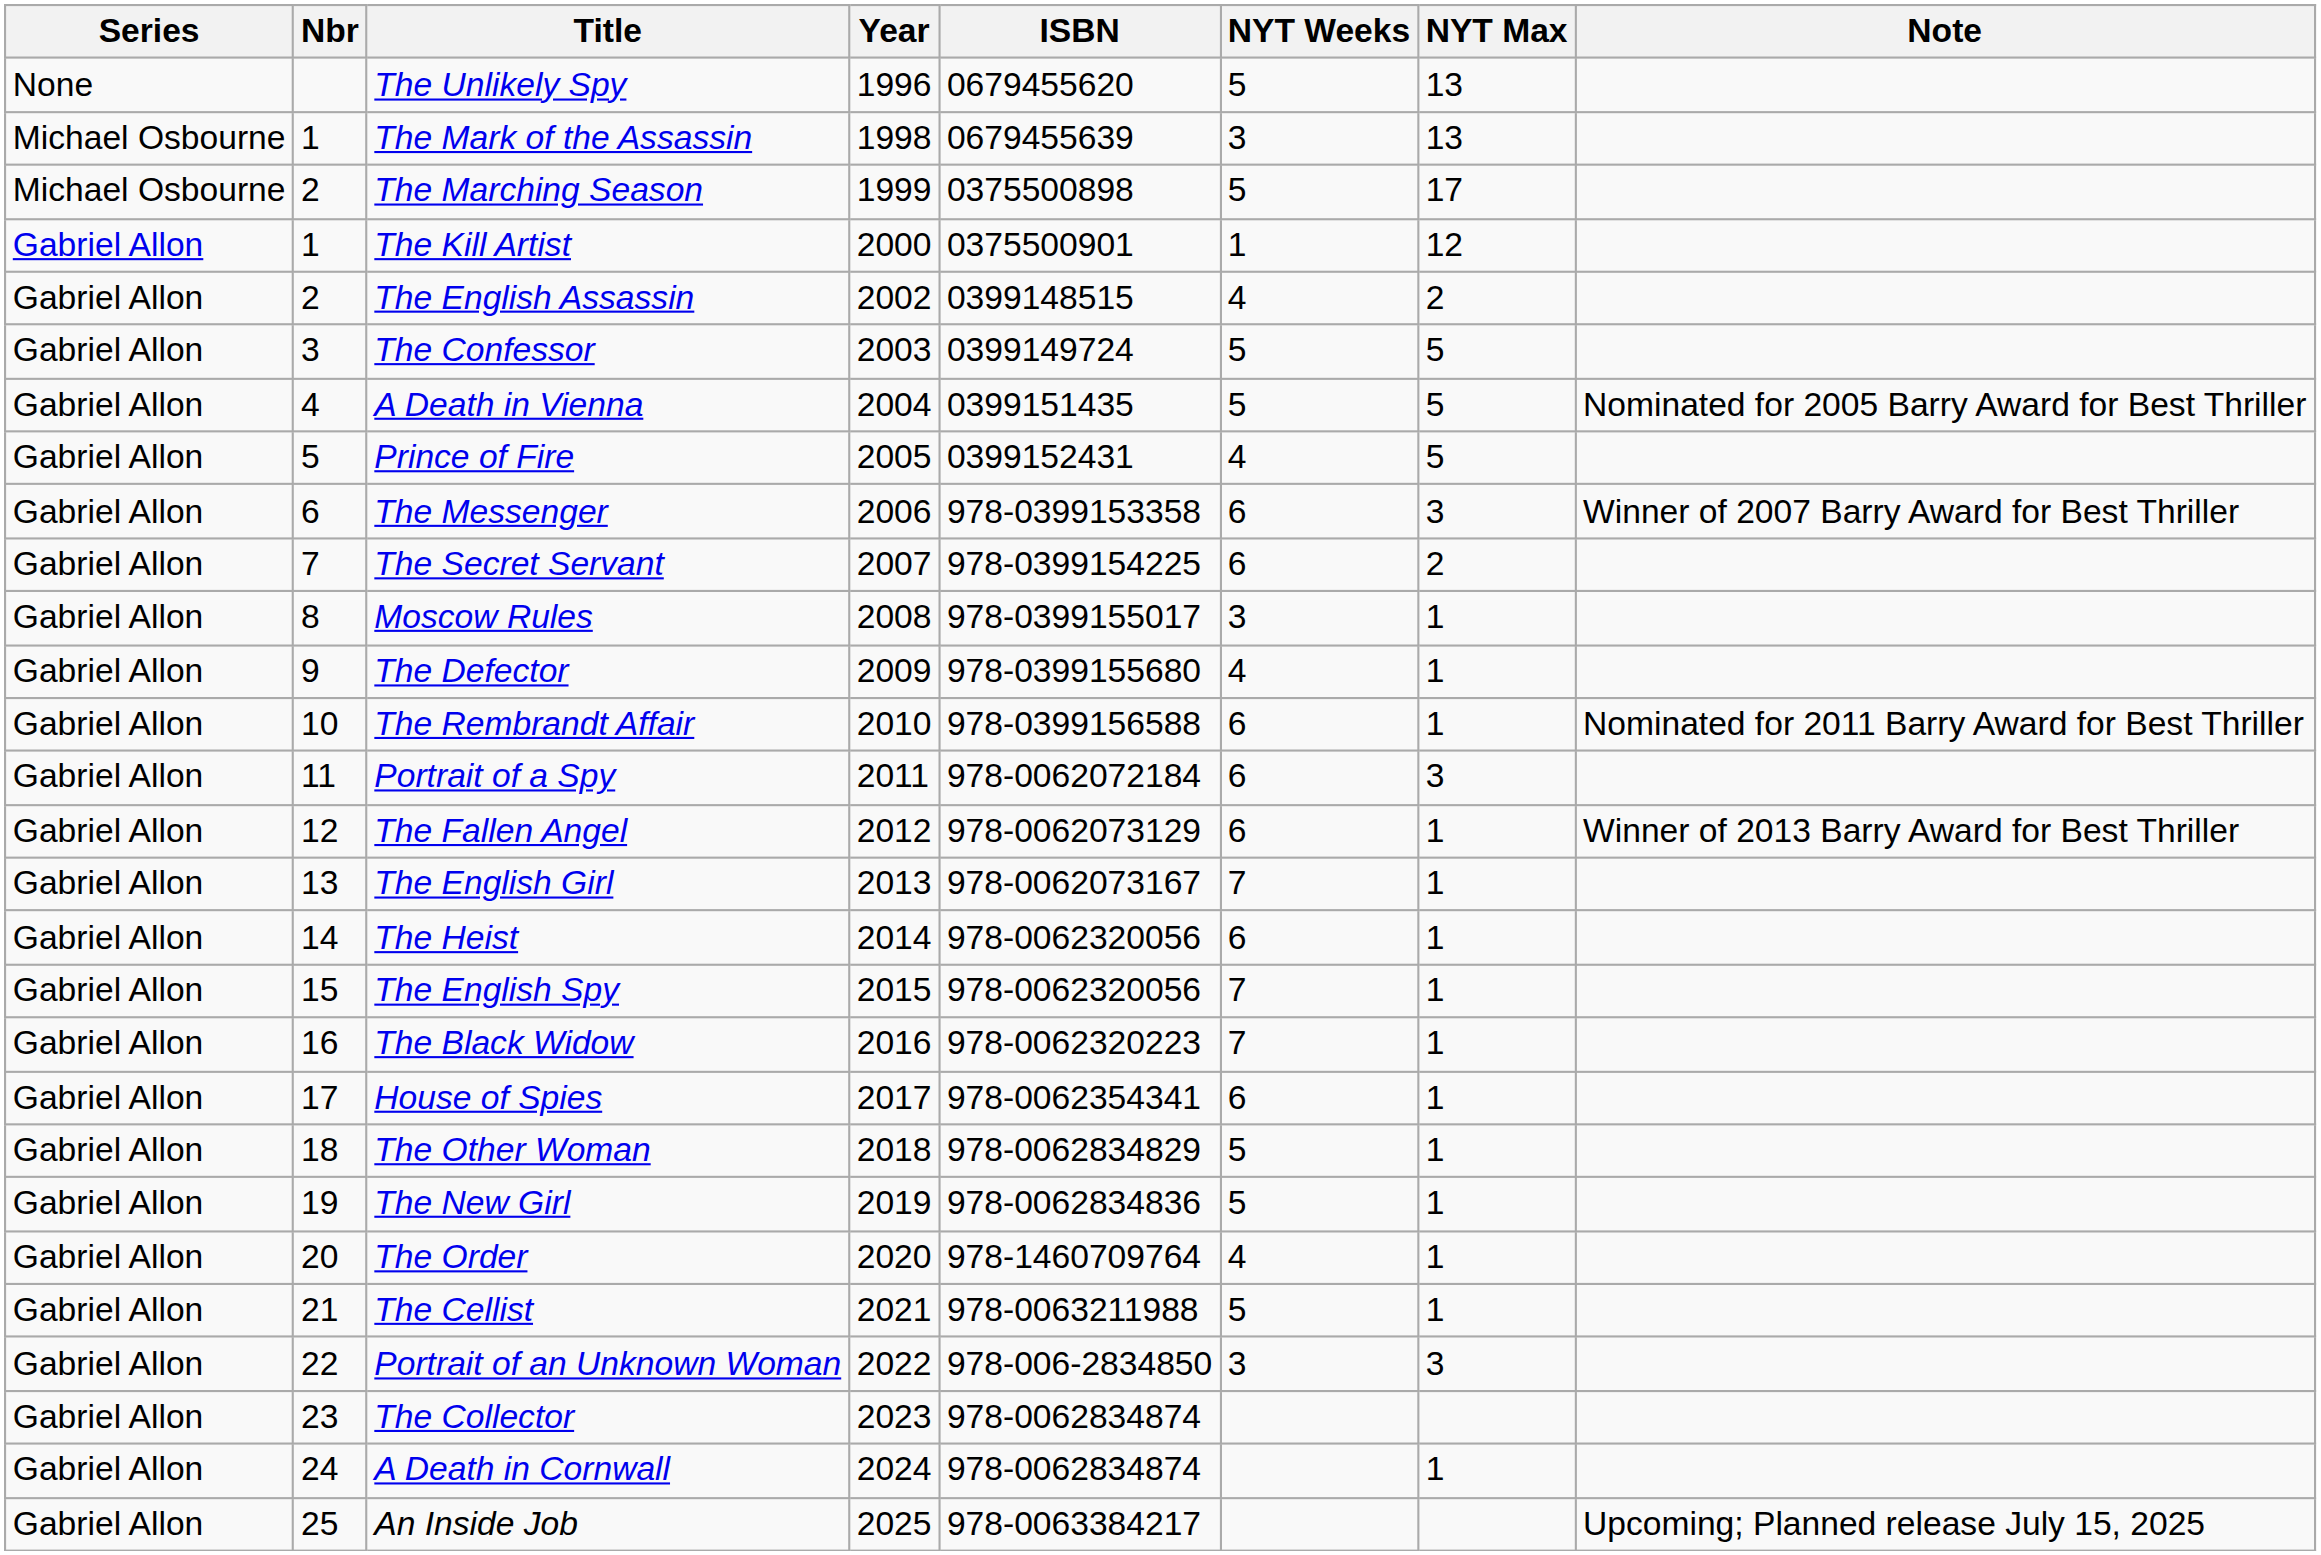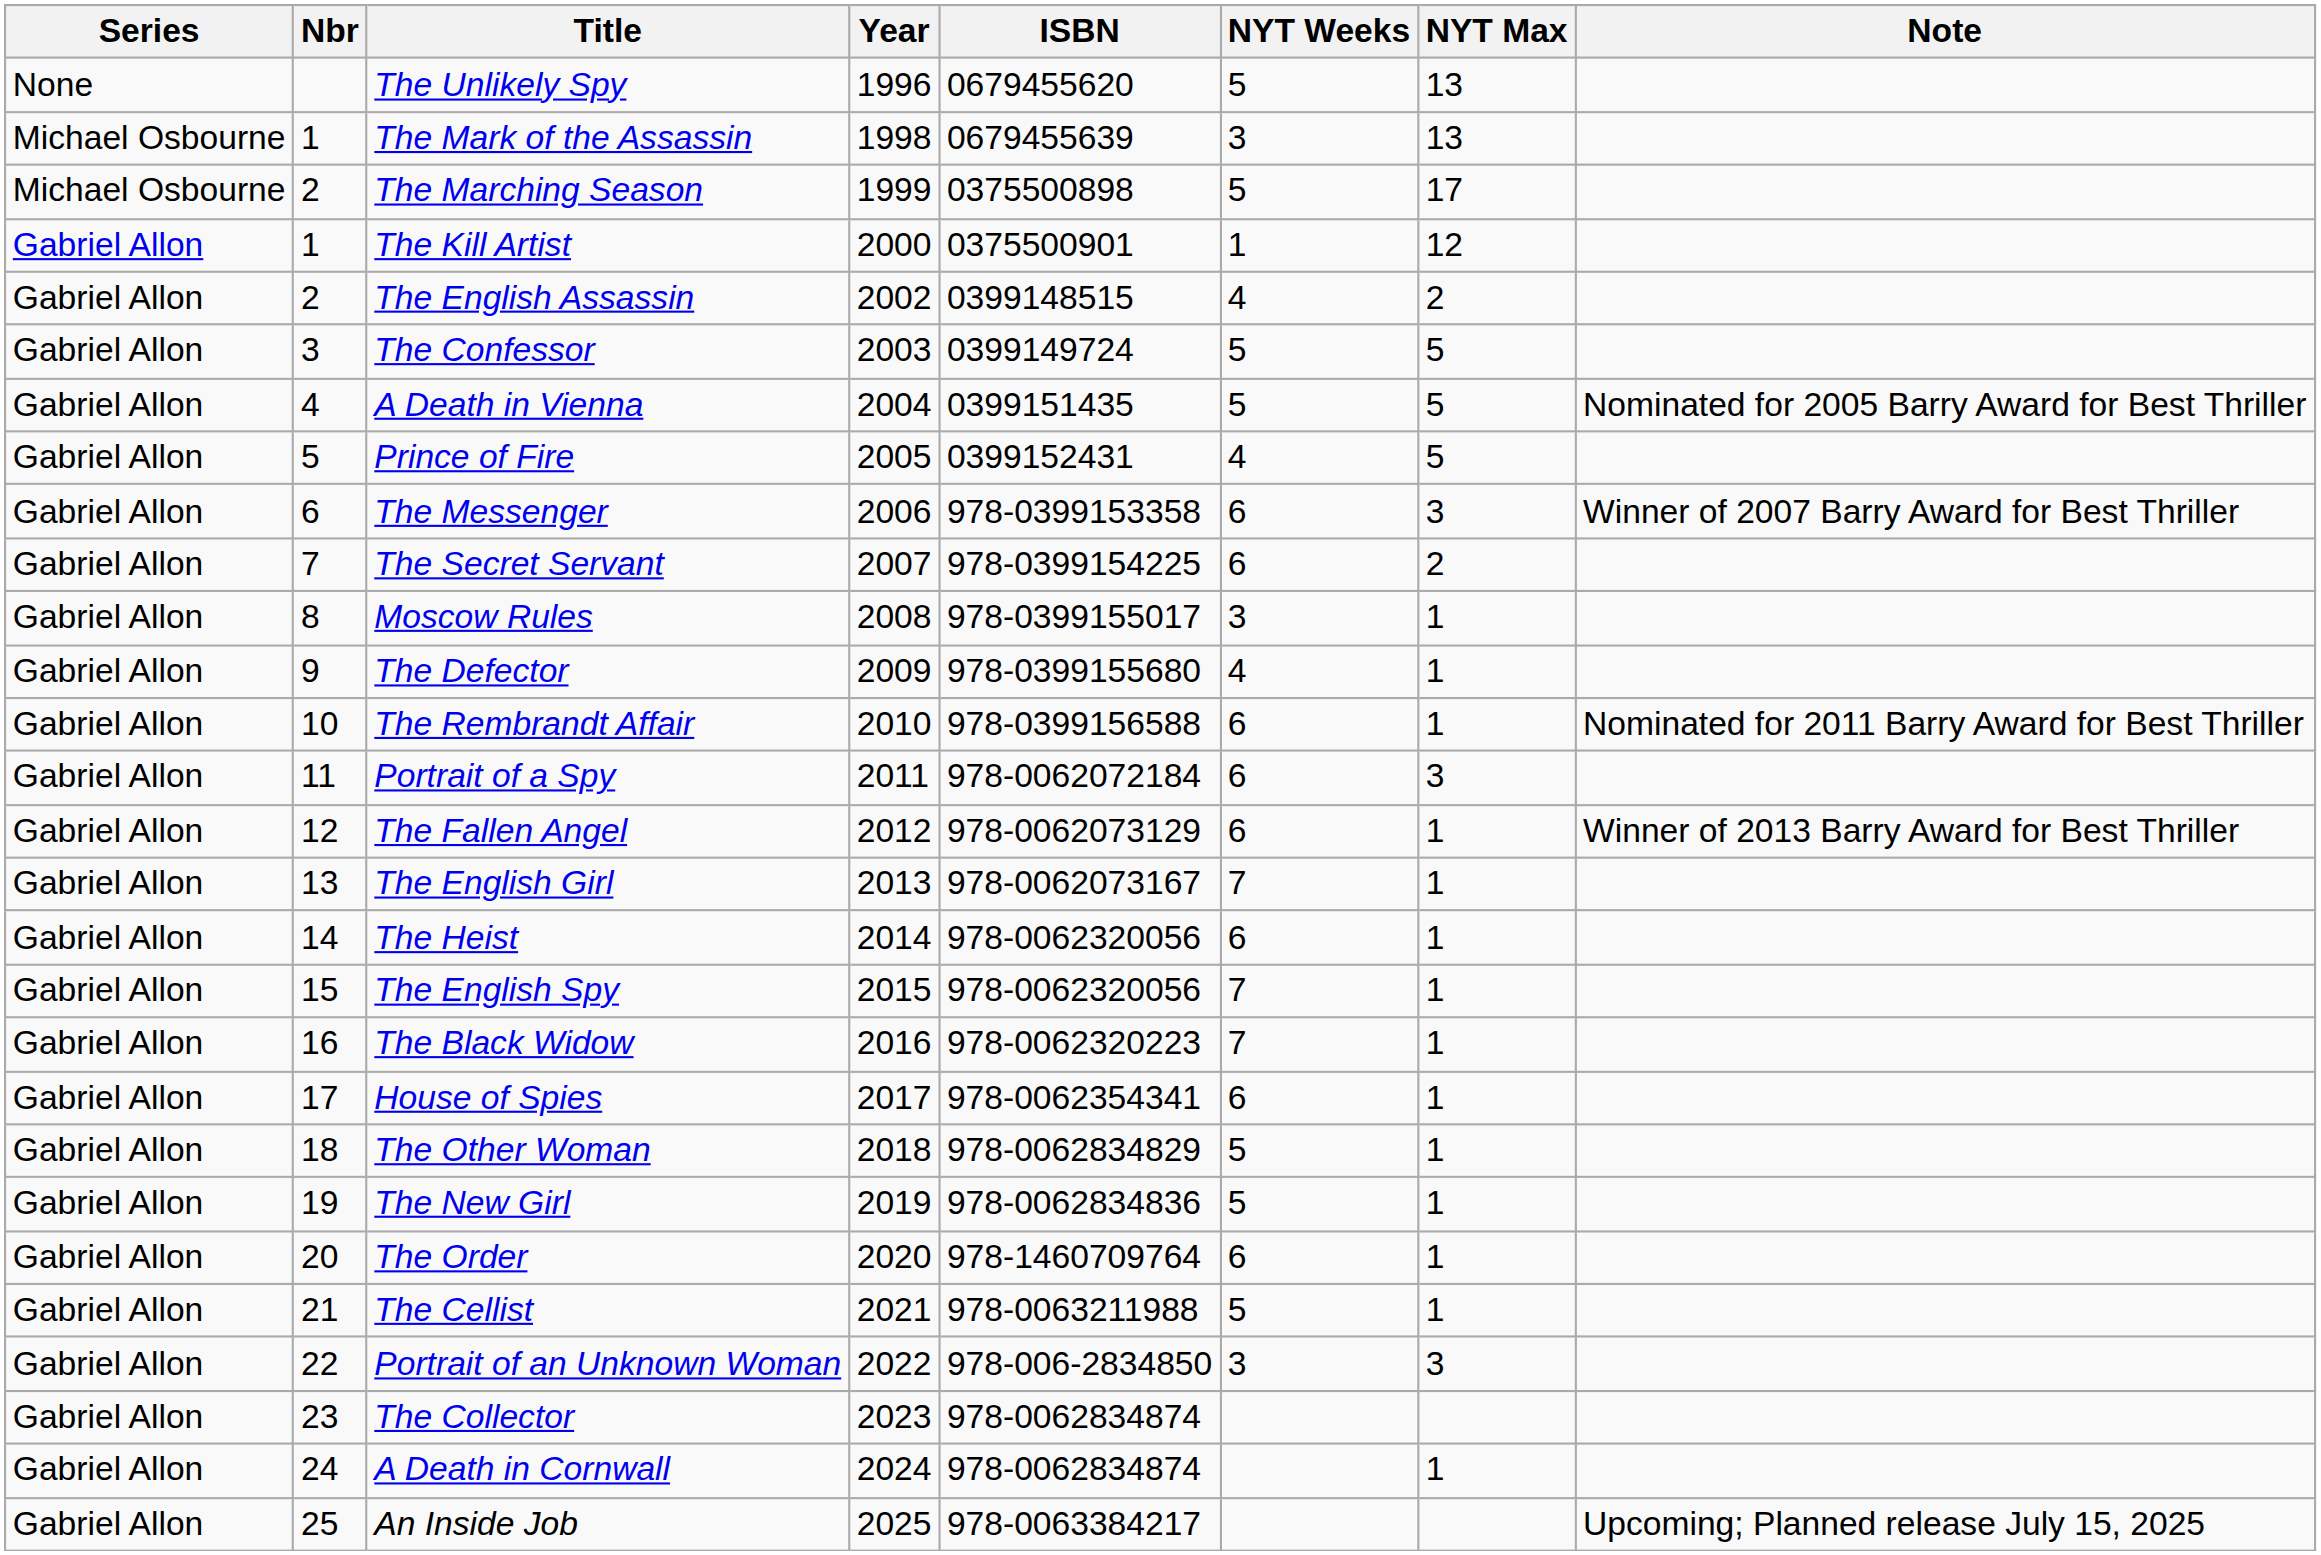 <table class="wikitable sortable">
 <tr>
 <th>Series</th>
 <th>Nbr</th>
 <th>Title</th>
 <th>Year</th>
 <th class="unsortable">ISBN</th>
 <th>NYT Weeks</th>
 <th>NYT Max</th>
 <th class="unsortable">Note</th>
 </tr>
 <tr>
 <td>None</td>
 <td></td>
 <td><em><a href='#'>The Unlikely Spy</a></em></td>
 <td>1996</td>
 <td>0679455620</td>
 <td>5</td>
 <td>13</td>
 <td></td>
 </tr>
 <tr>
 <td>Michael Osbourne</td>
 <td>1</td>
 <td><em><a href='#'>The Mark of the Assassin</a></em></td>
 <td>1998</td>
 <td>0679455639</td>
 <td>3</td>
 <td>13</td>
 <td></td>
 </tr>
 <tr>
 <td>Michael Osbourne</td>
 <td>2</td>
 <td><em><a href='#'>The Marching Season</a></em></td>
 <td>1999</td>
 <td>0375500898</td>
 <td>5</td>
 <td>17</td>
 <td></td>
 </tr>
 <tr>
 <td><a href='#'>Gabriel Allon</a></td>
 <td>1</td>
 <td><em><a href='#'>The Kill Artist</a></em></td>
 <td>2000</td>
 <td>0375500901</td>
 <td>1</td>
 <td>12</td>
 <td></td>
 </tr>
 <tr>
 <td>Gabriel Allon</td>
 <td>2</td>
 <td><em><a href='#'>The English Assassin</a></em></td>
 <td>2002</td>
 <td>0399148515</td>
 <td>4</td>
 <td>2</td>
 <td></td>
 </tr>
 <tr>
 <td>Gabriel Allon</td>
 <td>3</td>
 <td><em><a href='#'>The Confessor</a></em></td>
 <td>2003</td>
 <td>0399149724</td>
 <td>5</td>
 <td>5</td>
 <td></td>
 </tr>
 <tr>
 <td>Gabriel Allon</td>
 <td>4</td>
 <td><em><a href='#'>A Death in Vienna</a></em></td>
 <td>2004</td>
 <td>0399151435</td>
 <td>5</td>
 <td>5</td>
 <td>Nominated for 2005 Barry Award for Best Thriller</td>
 </tr>
 <tr>
 <td>Gabriel Allon</td>
 <td>5</td>
 <td><em><a href='#'>Prince of Fire</a></em></td>
 <td>2005</td>
 <td>0399152431</td>
 <td>4</td>
 <td>5</td>
 <td></td>
 </tr>
 <tr>
 <td>Gabriel Allon</td>
 <td>6</td>
 <td><em><a href='#'>The Messenger</a></em></td>
 <td>2006</td>
 <td>978-0399153358</td>
 <td>6</td>
 <td>3</td>
 <td>Winner of 2007 Barry Award for Best Thriller</td>
 </tr>
 <tr>
 <td>Gabriel Allon</td>
 <td>7</td>
 <td><em><a href='#'>The Secret Servant</a></em></td>
 <td>2007</td>
 <td>978-0399154225</td>
 <td>6</td>
 <td>2</td>
 <td></td>
 </tr>
 <tr>
 <td>Gabriel Allon</td>
 <td>8</td>
 <td><em><a href='#'>Moscow Rules</a></em></td>
 <td>2008</td>
 <td>978-0399155017</td>
 <td>3</td>
 <td>1</td>
 <td></td>
 </tr>
 <tr>
 <td>Gabriel Allon</td>
 <td>9</td>
 <td><em><a href='#'>The Defector</a></em></td>
 <td>2009</td>
 <td>978-0399155680</td>
 <td>4</td>
 <td>1</td>
 <td></td>
 </tr>
 <tr>
 <td>Gabriel Allon</td>
 <td>10</td>
 <td><em><a href='#'>The Rembrandt Affair</a></em></td>
 <td>2010</td>
 <td>978-0399156588</td>
 <td>6</td>
 <td>1</td>
 <td>Nominated for 2011 Barry Award for Best Thriller</td>
 </tr>
 <tr>
 <td>Gabriel Allon</td>
 <td>11</td>
 <td><em><a href='#'>Portrait of a Spy</a></em></td>
 <td>2011</td>
 <td>978-0062072184</td>
 <td>6</td>
 <td>3</td>
 <td></td>
 </tr>
 <tr>
 <td>Gabriel Allon</td>
 <td>12</td>
 <td><em><a href='#'>The Fallen Angel</a></em></td>
 <td>2012</td>
 <td>978-0062073129</td>
 <td>6</td>
 <td>1</td>
 <td>Winner of 2013 Barry Award for Best Thriller</td>
 </tr>
 <tr>
 <td>Gabriel Allon</td>
 <td>13</td>
 <td><em><a href='#'>The English Girl</a></em></td>
 <td>2013</td>
 <td>978-0062073167</td>
 <td>7</td>
 <td>1</td>
 <td></td>
 </tr>
 <tr>
 <td>Gabriel Allon</td>
 <td>14</td>
 <td><em><a href='#'>The Heist</a></em></td>
 <td>2014</td>
 <td>978-0062320056</td>
 <td>6</td>
 <td>1</td>
 <td></td>
 </tr>
 <tr>
 <td>Gabriel Allon</td>
 <td>15</td>
 <td><em><a href='#'>The English Spy</a></em></td>
 <td>2015</td>
 <td>978-0062320056</td>
 <td>7</td>
 <td>1</td>
 <td></td>
 </tr>
 <tr>
 <td>Gabriel Allon</td>
 <td>16</td>
 <td><em><a href='#'>The Black Widow</a></em></td>
 <td>2016</td>
 <td>978-0062320223</td>
 <td>7</td>
 <td>1</td>
 <td></td>
 </tr>
 <tr>
 <td>Gabriel Allon</td>
 <td>17</td>
 <td><em><a href='#'>House of Spies</a></em></td>
 <td>2017</td>
 <td>978-0062354341</td>
 <td>6</td>
 <td>1</td>
 <td></td>
 </tr>
 <tr>
 <td>Gabriel Allon</td>
 <td>18</td>
 <td><em><a href='#'>The Other Woman</a></em></td>
 <td>2018</td>
 <td>978-0062834829</td>
 <td>5</td>
 <td>1</td>
 <td></td>
 </tr>
 <tr>
 <td>Gabriel Allon</td>
 <td>19</td>
 <td><em><a href='#'>The New Girl</a></em></td>
 <td>2019</td>
 <td>978-0062834836</td>
 <td>5</td>
 <td>1</td>
 <td></td>
 </tr>
 <tr>
 <td>Gabriel Allon</td>
 <td>20</td>
 <td><em><a href='#'>The Order</a></em></td>
 <td>2020</td>
 <td>978-1460709764</td>
-<td>4</td>
+<td>6</td>
 <td>1</td>
 <td></td>
 </tr>
 <tr>
 <td>Gabriel Allon</td>
 <td>21</td>
 <td><em><a href='#'>The Cellist</a></em></td>
 <td>2021</td>
 <td>978-0063211988</td>
 <td>5</td>
 <td>1</td>
 <td></td>
 </tr>
 <tr>
 <td>Gabriel Allon</td>
 <td>22</td>
 <td><em><a href='#'>Portrait of an Unknown Woman</a></em></td>
 <td>2022</td>
 <td>978-006-2834850</td>
 <td>3</td>
 <td>3</td>
 <td></td>
 </tr>
 <tr>
 <td>Gabriel Allon</td>
 <td>23</td>
 <td><em><a href='#'>The Collector</a></em></td>
 <td>2023</td>
 <td>978-0062834874</td>
 <td></td>
 <td></td>
 <td></td>
 </tr>
 <tr>
 <td>Gabriel Allon</td>
 <td>24</td>
 <td><em><a href='#'>A Death in Cornwall</a></em></td>
 <td>2024</td>
 <td>978-0062834874</td>
 <td></td>
 <td>1</td>
 <td></td>
 </tr>
 <tr>
 <td>Gabriel Allon</td>
 <td>25</td>
 <td><em>An Inside Job</em></td>
 <td>2025</td>
 <td>978-0063384217</td>
 <td></td>
 <td></td>
 <td>Upcoming; Planned release July 15, 2025</td>
 </tr>
 </table>
